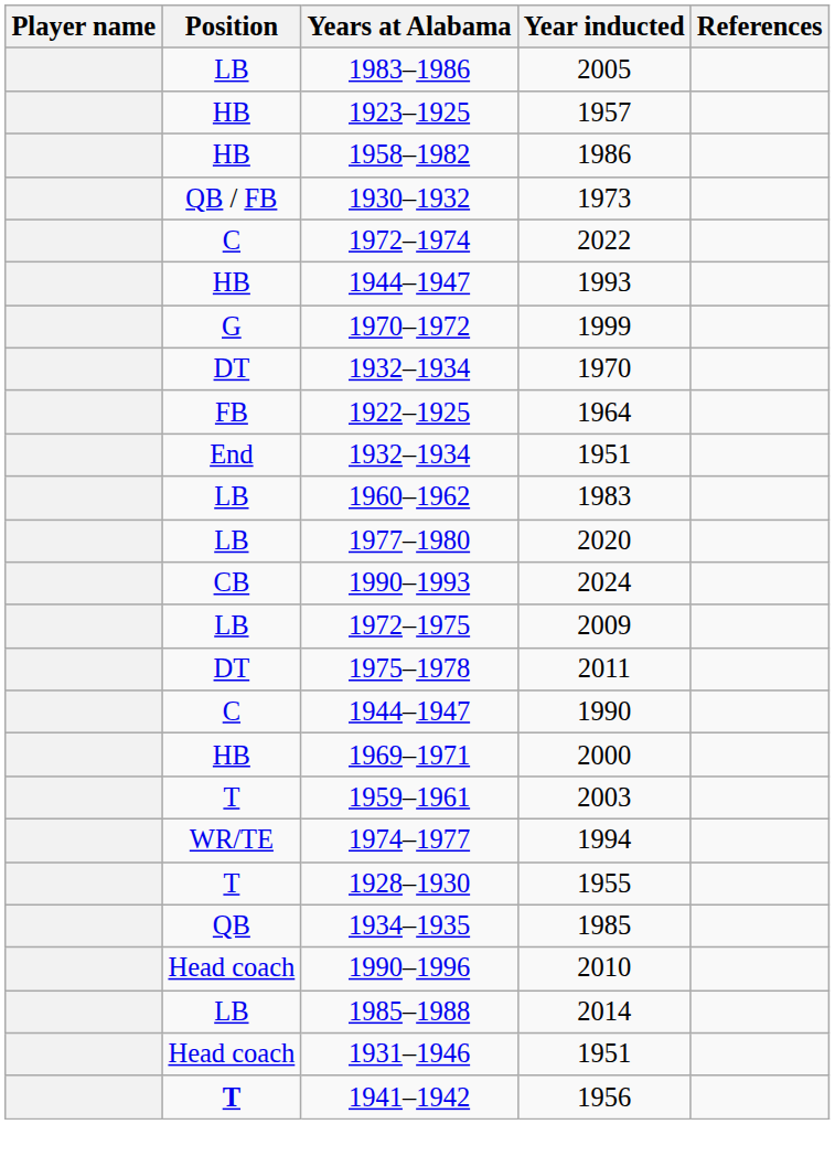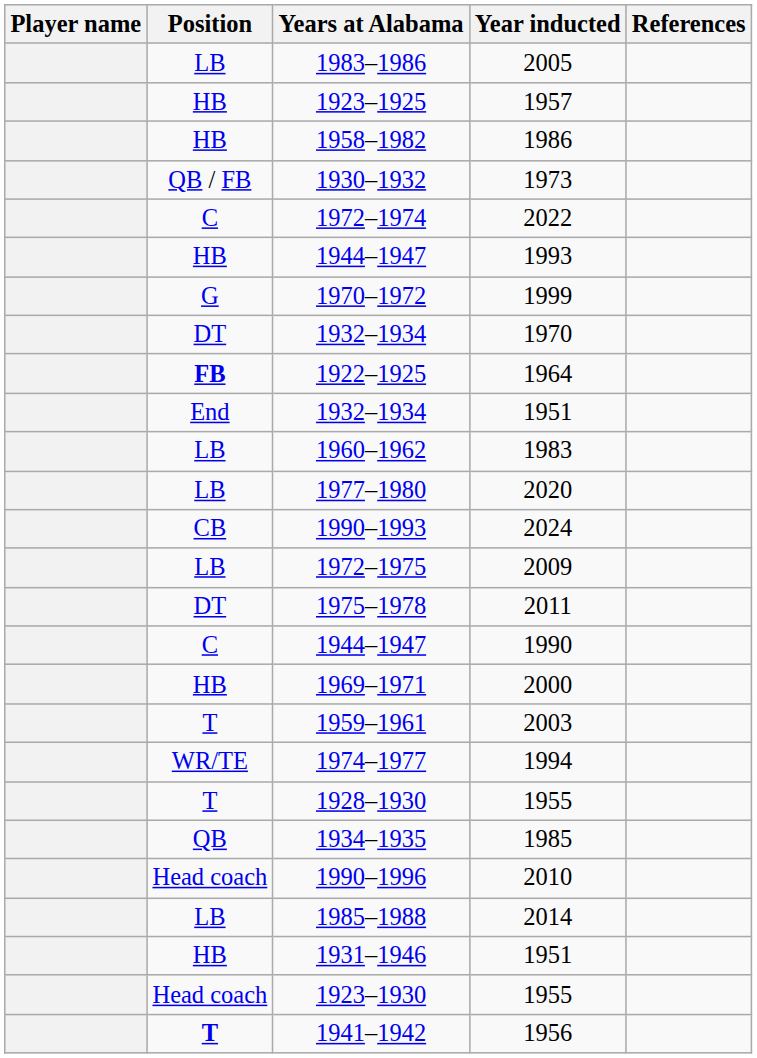 <table class="wikitable sortable" style="text-align:center">
 <tr>
 <th scope="col">Player name</th>
 <th scope="col">Position</th>
 <th scope="col">Years at Alabama</th>
 <th scope="col">Year inducted</th>
 <th class="unsortable">References</th>
 </tr>
 <tr>
 <th scope="row"></th>
 <td><a href='#'>LB</a></td>
 <td><a href='#'>1983</a>–<a href='#'>1986</a></td>
 <td>2005</td>
 <td></td>
 </tr>
 <tr>
 <th scope="row"></th>
 <td><a href='#'>HB</a></td>
 <td><a href='#'>1923</a>–<a href='#'>1925</a></td>
 <td>1957</td>
 <td></td>
 </tr>
 <tr>
 <th scope="row"></th>
 <td><a href='#'>HB</a></td>
 <td><a href='#'>1958</a>–<a href='#'>1982</a></td>
 <td>1986</td>
 <td></td>
 </tr>
 <tr>
 <th scope="row"></th>
 <td><a href='#'>QB</a> / <a href='#'>FB</a></td>
 <td><a href='#'>1930</a>–<a href='#'>1932</a></td>
 <td>1973</td>
 <td></td>
 </tr>
 <tr>
 <th scope="row"></th>
 <td><a href='#'>C</a></td>
 <td><a href='#'>1972</a>–<a href='#'>1974</a></td>
 <td>2022</td>
 <td></td>
 </tr>
 <tr>
 <th scope="row"></th>
 <td><a href='#'>HB</a></td>
 <td><a href='#'>1944</a>–<a href='#'>1947</a></td>
 <td>1993</td>
 <td></td>
 </tr>
 <tr>
 <th scope="row"></th>
 <td><a href='#'>G</a></td>
 <td><a href='#'>1970</a>–<a href='#'>1972</a></td>
 <td>1999</td>
 <td></td>
 </tr>
 <tr>
 <th scope="row"></th>
 <td><a href='#'>DT</a></td>
 <td><a href='#'>1932</a>–<a href='#'>1934</a></td>
 <td>1970</td>
 <td></td>
 </tr>
 <tr>
 <th scope="row"></th>
-<td><a href='#'>FB</a></td>
+<td><strong><a href='#'>FB</a></strong></td>
 <td><a href='#'>1922</a>–<a href='#'>1925</a></td>
 <td>1964</td>
 <td></td>
 </tr>
 <tr>
 <th scope="row"></th>
 <td><a href='#'>End</a></td>
 <td><a href='#'>1932</a>–<a href='#'>1934</a></td>
 <td>1951</td>
 <td></td>
 </tr>
 <tr>
 <th scope="row"></th>
 <td><a href='#'>LB</a></td>
 <td><a href='#'>1960</a>–<a href='#'>1962</a></td>
 <td>1983</td>
 <td></td>
 </tr>
 <tr>
 <th scope="row"></th>
 <td><a href='#'>LB</a></td>
 <td><a href='#'>1977</a>–<a href='#'>1980</a></td>
 <td>2020</td>
 <td></td>
 </tr>
 <tr>
 <th scope="row"></th>
 <td><a href='#'>CB</a></td>
 <td><a href='#'>1990</a>–<a href='#'>1993</a></td>
 <td>2024</td>
 <td></td>
 </tr>
 <tr>
 <th scope="row"></th>
 <td><a href='#'>LB</a></td>
 <td><a href='#'>1972</a>–<a href='#'>1975</a></td>
 <td>2009</td>
 <td></td>
 </tr>
 <tr>
 <th scope="row"></th>
 <td><a href='#'>DT</a></td>
 <td><a href='#'>1975</a>–<a href='#'>1978</a></td>
 <td>2011</td>
 <td></td>
 </tr>
 <tr>
 <th scope="row"></th>
 <td><a href='#'>C</a></td>
 <td><a href='#'>1944</a>–<a href='#'>1947</a></td>
 <td>1990</td>
 <td></td>
 </tr>
 <tr>
 <th scope="row"></th>
 <td><a href='#'>HB</a></td>
 <td><a href='#'>1969</a>–<a href='#'>1971</a></td>
 <td>2000</td>
 <td></td>
 </tr>
 <tr>
 <th scope="row"></th>
 <td><a href='#'>T</a></td>
 <td><a href='#'>1959</a>–<a href='#'>1961</a></td>
 <td>2003</td>
 <td></td>
 </tr>
 <tr>
 <th scope="row"></th>
 <td><a href='#'>WR/TE</a></td>
 <td><a href='#'>1974</a>–<a href='#'>1977</a></td>
 <td>1994</td>
 <td></td>
 </tr>
 <tr>
 <th scope="row"></th>
 <td><a href='#'>T</a></td>
 <td><a href='#'>1928</a>–<a href='#'>1930</a></td>
 <td>1955</td>
 <td></td>
 </tr>
 <tr>
 <th scope="row"></th>
 <td><a href='#'>QB</a></td>
 <td><a href='#'>1934</a>–<a href='#'>1935</a></td>
 <td>1985</td>
 <td></td>
 </tr>
 <tr>
 <th scope="row"></th>
 <td><a href='#'>Head coach</a></td>
 <td><a href='#'>1990</a>–<a href='#'>1996</a></td>
 <td>2010</td>
 <td></td>
 </tr>
 <tr>
 <th scope="row"></th>
 <td><a href='#'>LB</a></td>
 <td><a href='#'>1985</a>–<a href='#'>1988</a></td>
 <td>2014</td>
 <td></td>
 </tr>
 <tr>
 <th scope="row"></th>
-<td><a href='#'>Head coach</a></td>
+<td><a href='#'>HB</a></td>
 <td><a href='#'>1931</a>–<a href='#'>1946</a></td>
 <td>1951</td>
+<td></td>
+</tr>
+<tr>
+<th scope="row"></th>
+<td><a href='#'>Head coach</a></td>
+<td><a href='#'>1923</a>–<a href='#'>1930</a></td>
+<td>1955</td>
 <td></td>
 </tr>
 <tr>
 <th scope="row"></th>
 <td><strong><a href='#'>T</a></strong></td>
 <td><a href='#'>1941</a>–<a href='#'>1942</a></td>
 <td>1956</td>
 <td></td>
 </tr>
 </table>
